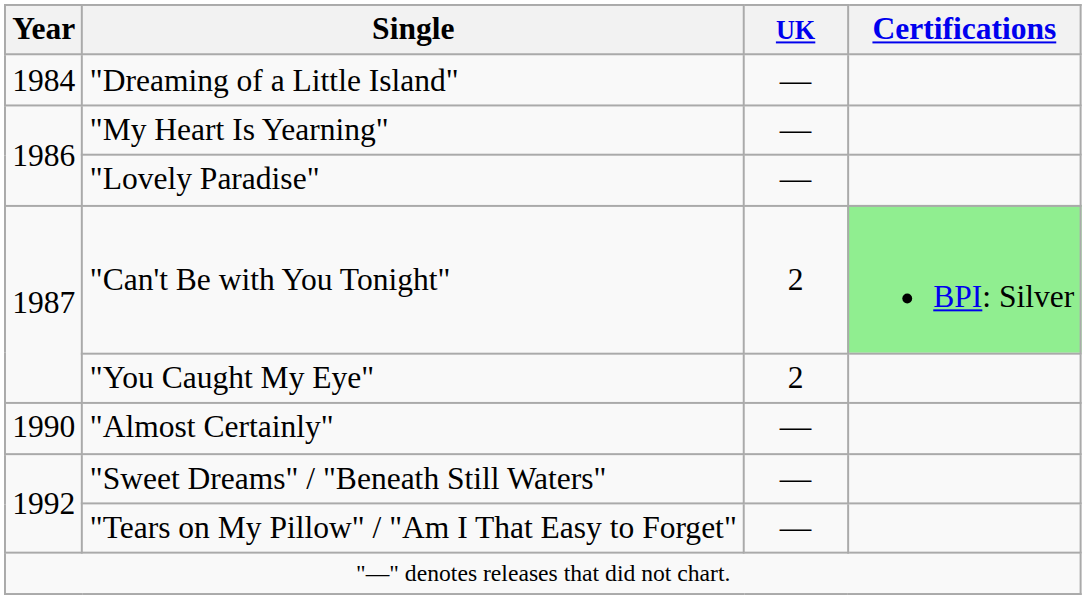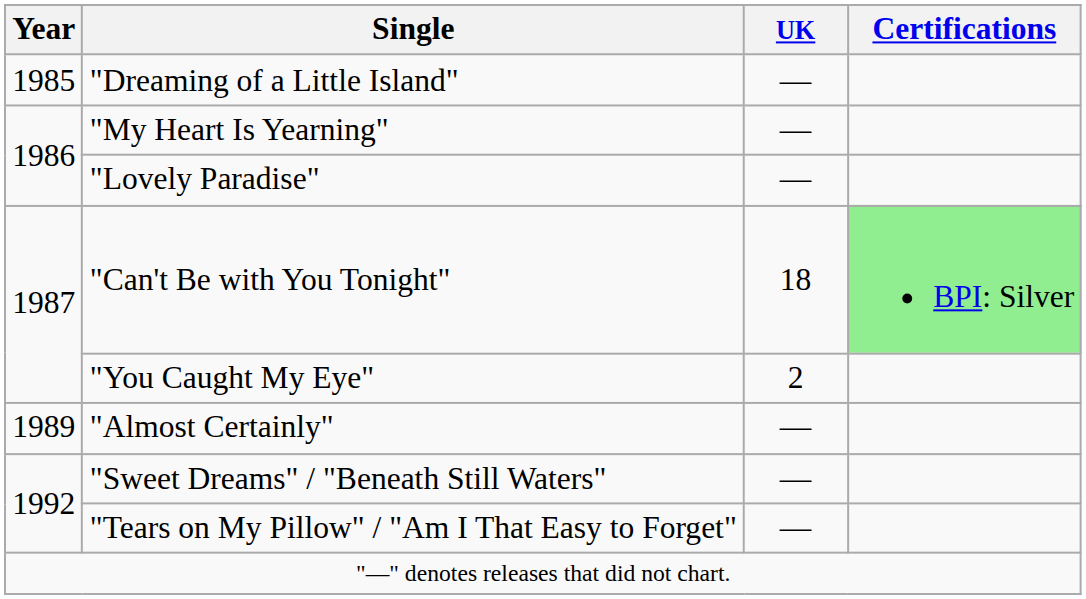 <table class="wikitable">
 <tr>
 <th>Year</th>
 <th>Single</th>
 <th style="width:45px;"><small><a href='#'>UK</a></small><br></th>
 <th><a href='#'>Certifications</a></th>
 </tr>
 <tr>
-<td rowspan="1">1984</td>
+<td rowspan="1">1985</td>
 <td>"Dreaming of a Little Island"</td>
 <td align=center>—</td>
 <td></td>
 </tr>
 <tr>
 <td rowspan="2">1986</td>
 <td>"My Heart Is Yearning"</td>
 <td align=center>—</td>
 <td></td>
 </tr>
 <tr>
 <td>"Lovely Paradise"</td>
 <td align=center>—</td>
 <td></td>
 </tr>
 <tr>
 <td rowspan="2">1987</td>
 <td>"Can't Be with You Tonight"</td>
-<td align=center>2</td>
+<td align=center>18</td>
 <td style="background: lightgreen;"><br><ul><li><a href='#'>BPI</a>: Silver</li></ul></td>
 </tr>
 <tr>
 <td>"You Caught My Eye"</td>
 <td align=center>2</td>
 <td></td>
 </tr>
 <tr>
-<td rowspan="1">1990</td>
+<td rowspan="1">1989</td>
 <td>"Almost Certainly"</td>
 <td align=center>—</td>
 <td></td>
 </tr>
 <tr>
 <td rowspan="2">1992</td>
 <td>"Sweet Dreams" / "Beneath Still Waters"</td>
 <td align=center>—</td>
 <td></td>
 </tr>
 <tr>
 <td>"Tears on My Pillow" / "Am I That Easy to Forget"</td>
 <td align=center>—</td>
 <td></td>
 </tr>
 <tr>
 <td colspan="7" style="text-align:center; font-size:9pt;">"—" denotes releases that did not chart.</td>
 </tr>
 </table>
